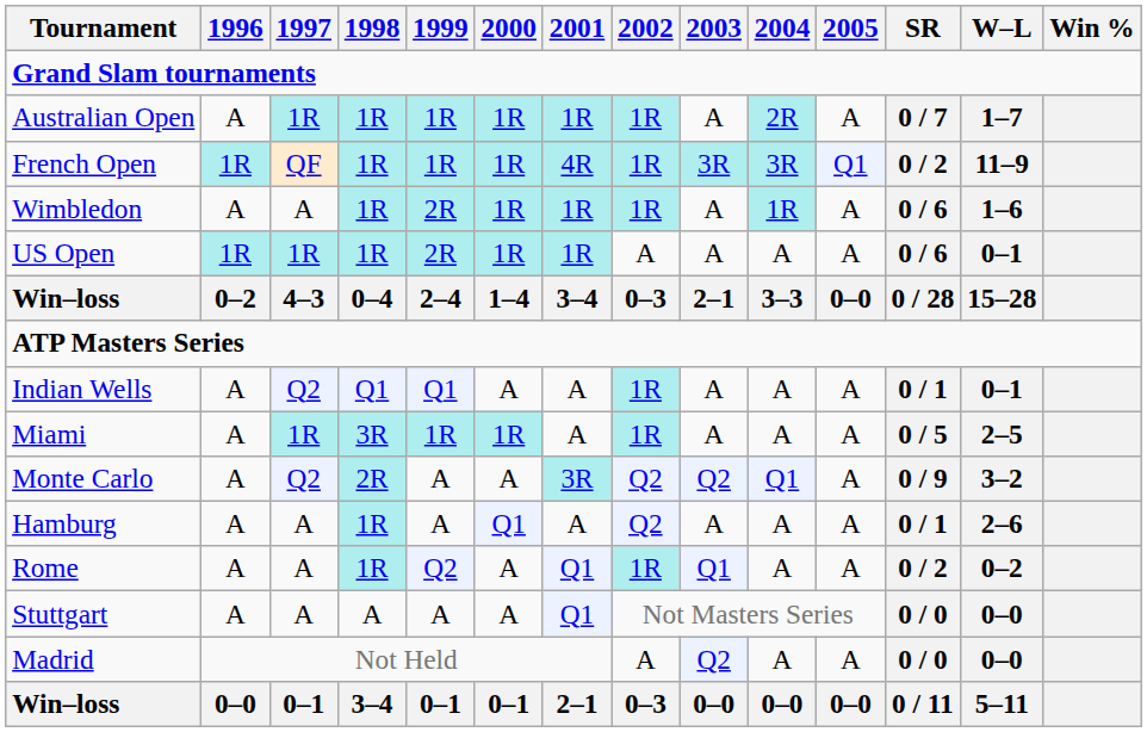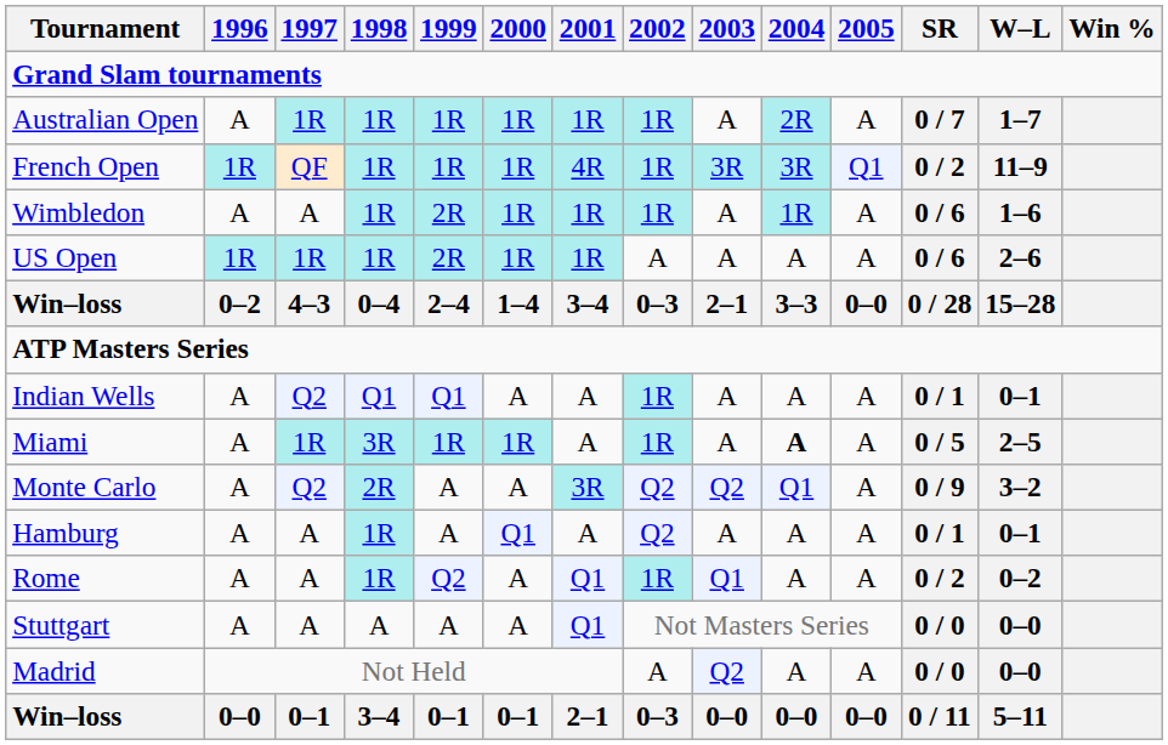 <table class=wikitable style=text-align:center;font-size:97%>
 <tr>
 <th>Tournament</th>
 <th><a href='#'>1996</a></th>
 <th><a href='#'>1997</a></th>
 <th><a href='#'>1998</a></th>
 <th><a href='#'>1999</a></th>
 <th><a href='#'>2000</a></th>
 <th><a href='#'>2001</a></th>
 <th><a href='#'>2002</a></th>
 <th><a href='#'>2003</a></th>
 <th><a href='#'>2004</a></th>
 <th><a href='#'>2005</a></th>
 <th>SR</th>
 <th>W–L</th>
 <th>Win %</th>
 </tr>
 <tr>
 <td colspan=23 align=left><strong><a href='#'>Grand Slam tournaments</a></strong></td>
 </tr>
 <tr>
 <td align=left><a href='#'>Australian Open</a></td>
 <td>A</td>
 <td bgcolor=afeeee><a href='#'>1R</a></td>
 <td bgcolor=afeeee><a href='#'>1R</a></td>
 <td bgcolor=afeeee><a href='#'>1R</a></td>
 <td bgcolor=afeeee><a href='#'>1R</a></td>
 <td bgcolor=afeeee><a href='#'>1R</a></td>
 <td bgcolor=afeeee><a href='#'>1R</a></td>
 <td>A</td>
 <td bgcolor=afeeee><a href='#'>2R</a></td>
 <td>A</td>
 <th>0 / 7</th>
 <th>1–7</th>
 <th></th>
 </tr>
 <tr>
 <td align=left><a href='#'>French Open</a></td>
 <td bgcolor=afeeee><a href='#'>1R</a></td>
 <td bgcolor=ffebcd><a href='#'>QF</a></td>
 <td bgcolor=afeeee><a href='#'>1R</a></td>
 <td bgcolor=afeeee><a href='#'>1R</a></td>
 <td bgcolor=afeeee><a href='#'>1R</a></td>
 <td bgcolor=afeeee><a href='#'>4R</a></td>
 <td bgcolor=afeeee><a href='#'>1R</a></td>
 <td bgcolor=afeeee><a href='#'>3R</a></td>
 <td bgcolor=afeeee><a href='#'>3R</a></td>
 <td bgcolor=ecf2ff><a href='#'>Q1</a></td>
 <th>0 / 2</th>
 <th>11–9</th>
 <th></th>
 </tr>
 <tr>
 <td align=left><a href='#'>Wimbledon</a></td>
 <td>A</td>
 <td>A</td>
 <td bgcolor=afeeee><a href='#'>1R</a></td>
 <td bgcolor=afeeee><a href='#'>2R</a></td>
 <td bgcolor=afeeee><a href='#'>1R</a></td>
 <td bgcolor=afeeee><a href='#'>1R</a></td>
 <td bgcolor=afeeee><a href='#'>1R</a></td>
 <td>A</td>
 <td bgcolor=afeeee><a href='#'>1R</a></td>
 <td>A</td>
 <th>0 / 6</th>
 <th>1–6</th>
 <th></th>
 </tr>
 <tr>
 <td align=left><a href='#'>US Open</a></td>
 <td bgcolor=afeeee><a href='#'>1R</a></td>
 <td bgcolor=afeeee><a href='#'>1R</a></td>
 <td bgcolor=afeeee><a href='#'>1R</a></td>
 <td bgcolor=afeeee><a href='#'>2R</a></td>
 <td bgcolor=afeeee><a href='#'>1R</a></td>
 <td bgcolor=afeeee><a href='#'>1R</a></td>
 <td>A</td>
 <td>A</td>
 <td>A</td>
 <td>A</td>
 <th>0 / 6</th>
-<th>0–1</th>
+<th>2–6</th>
 <th></th>
 </tr>
 <tr>
 <th style=text-align:left>Win–loss</th>
 <th>0–2</th>
 <th>4–3</th>
 <th>0–4</th>
 <th>2–4</th>
 <th>1–4</th>
 <th>3–4</th>
 <th>0–3</th>
 <th>2–1</th>
 <th>3–3</th>
 <th>0–0</th>
 <th>0 / 28</th>
 <th>15–28</th>
 <th></th>
 </tr>
 <tr>
 <td colspan=23 align=left><strong>ATP Masters Series</strong></td>
 </tr>
 <tr>
 <td align=left><a href='#'>Indian Wells</a></td>
 <td>A</td>
 <td bgcolor=ecf2ff><a href='#'>Q2</a></td>
 <td bgcolor=ecf2ff><a href='#'>Q1</a></td>
 <td bgcolor=ecf2ff><a href='#'>Q1</a></td>
 <td>A</td>
 <td>A</td>
 <td bgcolor=afeeee><a href='#'>1R</a></td>
 <td>A</td>
 <td>A</td>
 <td>A</td>
 <th>0 / 1</th>
 <th>0–1</th>
 <th></th>
 </tr>
 <tr>
 <td align=left><a href='#'>Miami</a></td>
 <td>A</td>
 <td bgcolor=afeeee><a href='#'>1R</a></td>
 <td bgcolor=afeeee><a href='#'>3R</a></td>
 <td bgcolor=afeeee><a href='#'>1R</a></td>
 <td bgcolor=afeeee><a href='#'>1R</a></td>
 <td>A</td>
 <td bgcolor=afeeee><a href='#'>1R</a></td>
 <td>A</td>
-<td>A</td>
+<td><strong>A</strong></td>
 <td>A</td>
 <th>0 / 5</th>
 <th>2–5</th>
 <th></th>
 </tr>
 <tr>
 <td align=left><a href='#'>Monte Carlo</a></td>
 <td>A</td>
 <td bgcolor=ecf2ff><a href='#'>Q2</a></td>
 <td bgcolor=afeeee><a href='#'>2R</a></td>
 <td>A</td>
 <td>A</td>
 <td bgcolor=afeeee><a href='#'>3R</a></td>
 <td bgcolor=ecf2ff><a href='#'>Q2</a></td>
 <td bgcolor=ecf2ff><a href='#'>Q2</a></td>
 <td bgcolor=ecf2ff><a href='#'>Q1</a></td>
 <td>A</td>
 <th>0 / 9</th>
 <th>3–2</th>
 <th></th>
 </tr>
 <tr>
 <td align=left><a href='#'>Hamburg</a></td>
 <td>A</td>
 <td>A</td>
 <td bgcolor=afeeee><a href='#'>1R</a></td>
 <td>A</td>
 <td bgcolor=ecf2ff><a href='#'>Q1</a></td>
 <td>A</td>
 <td bgcolor=ecf2ff><a href='#'>Q2</a></td>
 <td>A</td>
 <td>A</td>
 <td>A</td>
 <th>0 / 1</th>
-<th>2–6</th>
+<th>0–1</th>
 <th></th>
 </tr>
 <tr>
 <td align=left><a href='#'>Rome</a></td>
 <td>A</td>
 <td>A</td>
 <td bgcolor=afeeee><a href='#'>1R</a></td>
 <td bgcolor=ecf2ff><a href='#'>Q2</a></td>
 <td>A</td>
 <td bgcolor=ecf2ff><a href='#'>Q1</a></td>
 <td bgcolor=afeeee><a href='#'>1R</a></td>
 <td bgcolor=ecf2ff><a href='#'>Q1</a></td>
 <td>A</td>
 <td>A</td>
 <th>0 / 2</th>
 <th>0–2</th>
 <th></th>
 </tr>
 <tr>
 <td align=left><a href='#'>Stuttgart</a></td>
 <td>A</td>
 <td>A</td>
 <td>A</td>
 <td>A</td>
 <td>A</td>
 <td bgcolor=ecf2ff><a href='#'>Q1</a></td>
 <td colspan=4 style=color:#767676>Not Masters Series</td>
 <th>0 / 0</th>
 <th>0–0</th>
 <th></th>
 </tr>
 <tr>
 <td align=left><a href='#'>Madrid</a></td>
 <td colspan=6 style=color:#767676>Not Held</td>
 <td>A</td>
 <td bgcolor=ecf2ff><a href='#'>Q2</a></td>
 <td>A</td>
 <td>A</td>
 <th>0 / 0</th>
 <th>0–0</th>
 <th></th>
 </tr>
 <tr>
 <th style=text-align:left>Win–loss</th>
 <th>0–0</th>
 <th>0–1</th>
 <th>3–4</th>
 <th>0–1</th>
 <th>0–1</th>
 <th>2–1</th>
 <th>0–3</th>
 <th>0–0</th>
 <th>0–0</th>
 <th>0–0</th>
 <th>0 / 11</th>
 <th>5–11</th>
 <th></th>
 </tr>
 </table>
